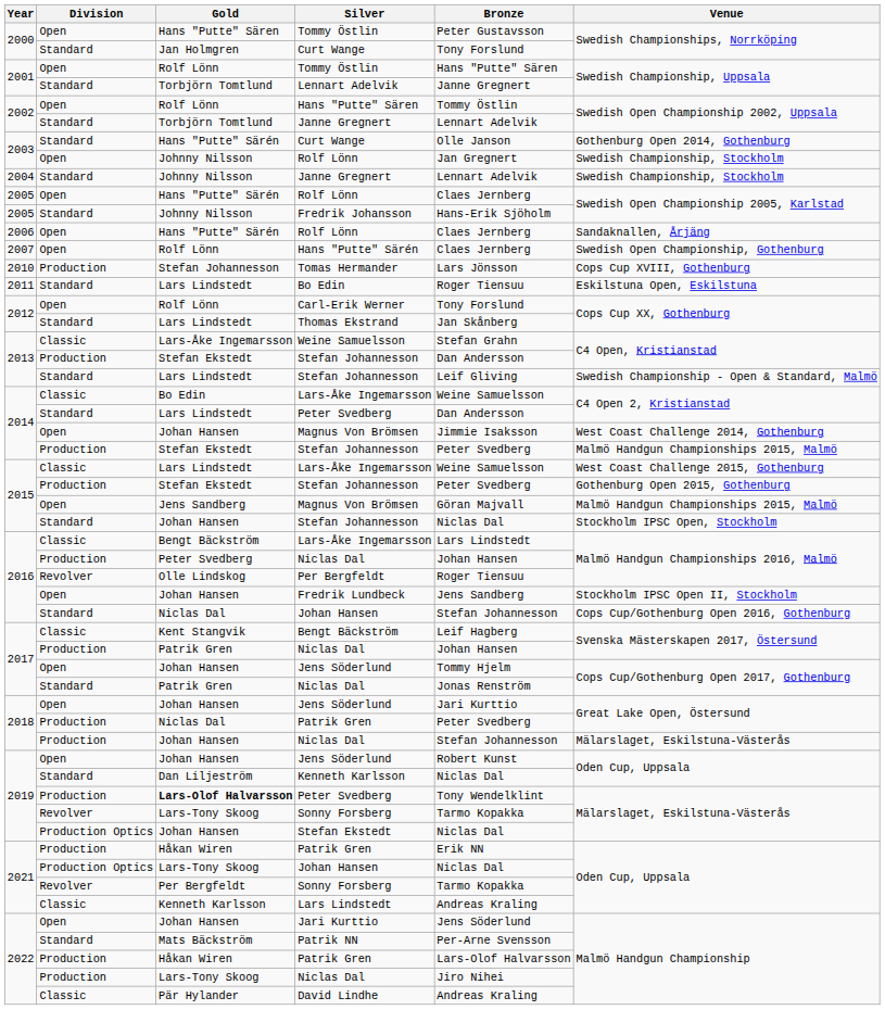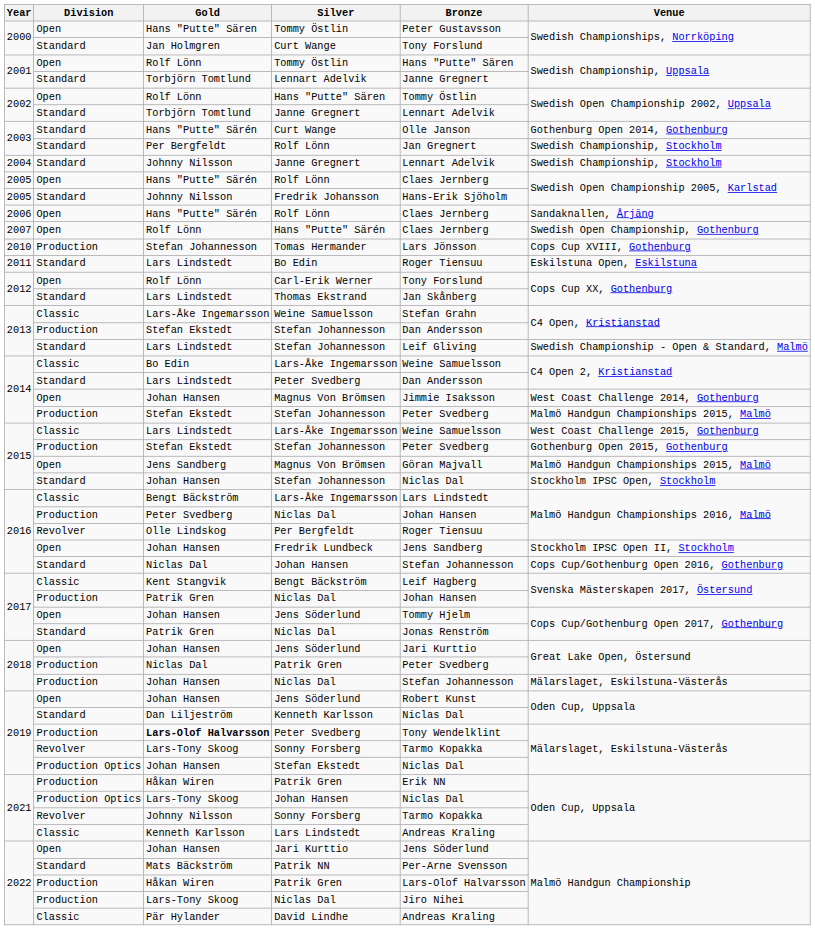 <table class="wikitable sortable" style="text-align: left;">
 <tr>
 <th>Year</th>
 <th>Division</th>
 <th> Gold</th>
 <th> Silver</th>
 <th> Bronze</th>
 <th>Venue</th>
 </tr>
 <tr>
 <td rowspan="2">2000</td>
 <td>Open</td>
 <td>Hans "Putte" Sären</td>
 <td>Tommy Östlin</td>
 <td>Peter Gustavsson</td>
 <td rowspan="2">Swedish Championships, <a href='#'>Norrköping</a></td>
 </tr>
 <tr>
 <td>Standard</td>
 <td>Jan Holmgren</td>
 <td>Curt Wange</td>
 <td>Tony Forslund</td>
 </tr>
 <tr>
 <td rowspan="2">2001</td>
 <td>Open</td>
 <td>Rolf Lönn</td>
 <td>Tommy Östlin</td>
 <td>Hans "Putte" Sären</td>
 <td rowspan="2">Swedish Championship, <a href='#'>Uppsala</a></td>
 </tr>
 <tr>
 <td>Standard</td>
 <td>Torbjörn Tomtlund</td>
 <td>Lennart Adelvik</td>
 <td>Janne Gregnert</td>
 </tr>
 <tr>
 <td rowspan="2">2002</td>
 <td>Open</td>
 <td>Rolf Lönn</td>
 <td>Hans "Putte" Sären</td>
 <td>Tommy Östlin</td>
 <td rowspan="2">Swedish Open Championship 2002, <a href='#'>Uppsala</a></td>
 </tr>
 <tr>
 <td>Standard</td>
 <td>Torbjörn Tomtlund</td>
 <td>Janne Gregnert</td>
 <td>Lennart Adelvik</td>
 </tr>
 <tr>
 <td rowspan="2">2003</td>
 <td>Standard</td>
 <td>Hans "Putte" Särén</td>
 <td>Curt Wange</td>
 <td>Olle Janson</td>
 <td>Gothenburg Open 2014, <a href='#'>Gothenburg</a></td>
 </tr>
 <tr>
-<td>Open</td>
-<td>Johnny Nilsson</td>
+<td>Standard</td>
+<td>Per Bergfeldt</td>
 <td>Rolf Lönn</td>
 <td>Jan Gregnert</td>
 <td>Swedish Championship, <a href='#'>Stockholm</a></td>
 </tr>
 <tr>
 <td>2004</td>
 <td>Standard</td>
 <td>Johnny Nilsson</td>
 <td>Janne Gregnert</td>
 <td>Lennart Adelvik</td>
 <td>Swedish Championship, <a href='#'>Stockholm</a></td>
 </tr>
 <tr>
 <td>2005</td>
 <td>Open</td>
 <td>Hans "Putte" Särén</td>
 <td>Rolf Lönn</td>
 <td>Claes Jernberg</td>
 <td rowspan="2">Swedish Open Championship 2005, <a href='#'>Karlstad</a></td>
 </tr>
 <tr>
 <td>2005</td>
 <td>Standard</td>
 <td>Johnny Nilsson</td>
 <td>Fredrik Johansson</td>
 <td>Hans-Erik Sjöholm</td>
 </tr>
 <tr>
 <td>2006</td>
 <td>Open</td>
 <td>Hans "Putte" Särén</td>
 <td>Rolf Lönn</td>
 <td>Claes Jernberg</td>
 <td>Sandaknallen, <a href='#'>Årjäng</a></td>
 </tr>
 <tr>
 <td>2007</td>
 <td>Open</td>
 <td>Rolf Lönn</td>
 <td>Hans "Putte" Särén</td>
 <td>Claes Jernberg</td>
 <td>Swedish Open Championship, <a href='#'>Gothenburg</a></td>
 </tr>
 <tr>
 <td>2010</td>
 <td>Production</td>
 <td>Stefan Johannesson</td>
 <td>Tomas Hermander</td>
 <td>Lars Jönsson</td>
 <td>Cops Cup XVIII, <a href='#'>Gothenburg</a></td>
 </tr>
 <tr>
 <td>2011</td>
 <td>Standard</td>
 <td>Lars Lindstedt</td>
 <td>Bo Edin</td>
 <td>Roger Tiensuu</td>
 <td>Eskilstuna Open, <a href='#'>Eskilstuna</a></td>
 </tr>
 <tr>
 <td rowspan="2">2012</td>
 <td>Open</td>
 <td>Rolf Lönn</td>
 <td>Carl-Erik Werner</td>
 <td>Tony Forslund</td>
 <td rowspan="2">Cops Cup XX, <a href='#'>Gothenburg</a></td>
 </tr>
 <tr>
 <td>Standard</td>
 <td>Lars Lindstedt</td>
 <td>Thomas Ekstrand</td>
 <td>Jan Skånberg</td>
 </tr>
 <tr>
 <td rowspan="3">2013</td>
 <td>Classic</td>
 <td>Lars-Åke Ingemarsson</td>
 <td>Weine Samuelsson</td>
 <td>Stefan Grahn</td>
 <td rowspan="2">C4 Open, <a href='#'>Kristianstad</a></td>
 </tr>
 <tr>
 <td>Production</td>
 <td>Stefan Ekstedt</td>
 <td>Stefan Johannesson</td>
 <td>Dan Andersson</td>
 </tr>
 <tr>
 <td>Standard</td>
 <td>Lars Lindstedt</td>
 <td>Stefan Johannesson</td>
 <td>Leif Gliving</td>
 <td>Swedish Championship - Open & Standard, <a href='#'>Malmö</a></td>
 </tr>
 <tr>
 <td rowspan="4">2014</td>
 <td>Classic</td>
 <td>Bo Edin</td>
 <td>Lars-Åke Ingemarsson</td>
 <td>Weine Samuelsson</td>
 <td rowspan="2">C4 Open 2, <a href='#'>Kristianstad</a></td>
 </tr>
 <tr>
 <td>Standard</td>
 <td>Lars Lindstedt</td>
 <td>Peter Svedberg</td>
 <td>Dan Andersson</td>
 </tr>
 <tr>
 <td>Open</td>
 <td>Johan Hansen</td>
 <td>Magnus Von Brömsen</td>
 <td>Jimmie Isaksson</td>
 <td>West Coast Challenge 2014, <a href='#'>Gothenburg</a></td>
 </tr>
 <tr>
 <td>Production</td>
 <td>Stefan Ekstedt</td>
 <td>Stefan Johannesson</td>
 <td>Peter Svedberg</td>
 <td>Malmö Handgun Championships 2015, <a href='#'>Malmö</a></td>
 </tr>
 <tr>
 <td rowspan="4">2015</td>
 <td>Classic</td>
 <td>Lars Lindstedt</td>
 <td>Lars-Åke Ingemarsson</td>
 <td>Weine Samuelsson</td>
 <td>West Coast Challenge 2015, <a href='#'>Gothenburg</a></td>
 </tr>
 <tr>
 <td>Production</td>
 <td>Stefan Ekstedt</td>
 <td>Stefan Johannesson</td>
 <td>Peter Svedberg</td>
 <td>Gothenburg Open 2015, <a href='#'>Gothenburg</a></td>
 </tr>
 <tr>
 <td>Open</td>
 <td>Jens Sandberg</td>
 <td>Magnus Von Brömsen</td>
 <td>Göran Majvall</td>
 <td>Malmö Handgun Championships 2015, <a href='#'>Malmö</a></td>
 </tr>
 <tr>
 <td>Standard</td>
 <td>Johan Hansen</td>
 <td>Stefan Johannesson</td>
 <td>Niclas Dal</td>
 <td>Stockholm IPSC Open, <a href='#'>Stockholm</a></td>
 </tr>
 <tr>
 <td rowspan="5">2016</td>
 <td>Classic</td>
 <td>Bengt  Bäckström</td>
 <td>Lars-Åke Ingemarsson</td>
 <td>Lars Lindstedt</td>
 <td rowspan="3">Malmö Handgun Championships 2016, <a href='#'>Malmö</a></td>
 </tr>
 <tr>
 <td>Production</td>
 <td>Peter Svedberg</td>
 <td>Niclas Dal</td>
 <td>Johan Hansen</td>
 </tr>
 <tr>
 <td>Revolver</td>
 <td>Olle Lindskog</td>
 <td>Per Bergfeldt</td>
 <td>Roger Tiensuu</td>
 </tr>
 <tr>
 <td>Open</td>
 <td>Johan Hansen</td>
 <td>Fredrik Lundbeck</td>
 <td>Jens Sandberg</td>
 <td>Stockholm IPSC Open II, <a href='#'>Stockholm</a></td>
 </tr>
 <tr>
 <td>Standard</td>
 <td>Niclas Dal</td>
 <td>Johan Hansen</td>
 <td>Stefan Johannesson</td>
 <td>Cops Cup/Gothenburg Open 2016, <a href='#'>Gothenburg</a></td>
 </tr>
 <tr>
 <td rowspan="4">2017</td>
 <td>Classic</td>
 <td>Kent Stangvik</td>
 <td>Bengt Bäckström</td>
 <td>Leif Hagberg</td>
 <td rowspan="2">Svenska Mästerskapen 2017, <a href='#'>Östersund</a></td>
 </tr>
 <tr>
 <td>Production</td>
 <td>Patrik Gren</td>
 <td>Niclas Dal</td>
 <td>Johan Hansen</td>
 </tr>
 <tr>
 <td>Open</td>
 <td>Johan Hansen</td>
 <td>Jens Söderlund</td>
 <td>Tommy Hjelm</td>
 <td rowspan="2">Cops Cup/Gothenburg Open 2017, <a href='#'>Gothenburg</a></td>
 </tr>
 <tr>
 <td>Standard</td>
 <td>Patrik Gren</td>
 <td>Niclas Dal</td>
 <td>Jonas Renström</td>
 </tr>
 <tr>
 <td rowspan="3">2018</td>
 <td>Open</td>
 <td>Johan Hansen</td>
 <td>Jens Söderlund</td>
 <td>Jari Kurttio</td>
 <td rowspan="2">Great Lake Open, Östersund</td>
 </tr>
 <tr>
 <td>Production</td>
 <td>Niclas Dal</td>
 <td>Patrik Gren</td>
 <td>Peter Svedberg</td>
 </tr>
 <tr>
 <td>Production</td>
 <td>Johan Hansen</td>
 <td>Niclas Dal</td>
 <td>Stefan Johannesson</td>
 <td>Mälarslaget, Eskilstuna-Västerås</td>
 </tr>
 <tr>
 <td rowspan="5">2019</td>
 <td>Open</td>
 <td>Johan Hansen</td>
 <td>Jens Söderlund</td>
 <td>Robert Kunst</td>
 <td rowspan="2">Oden Cup, Uppsala</td>
 </tr>
 <tr>
 <td>Standard</td>
 <td>Dan Liljeström</td>
 <td>Kenneth Karlsson</td>
 <td>Niclas Dal</td>
 </tr>
 <tr>
 <td>Production</td>
 <td><strong>Lars-Olof Halvarsson</strong></td>
 <td>Peter Svedberg</td>
 <td>Tony Wendelklint</td>
 <td rowspan="3">Mälarslaget, Eskilstuna-Västerås</td>
 </tr>
 <tr>
 <td>Revolver</td>
 <td>Lars-Tony Skoog</td>
 <td>Sonny Forsberg</td>
 <td>Tarmo Kopakka</td>
 </tr>
 <tr>
 <td>Production Optics</td>
 <td>Johan Hansen</td>
 <td>Stefan Ekstedt</td>
 <td>Niclas Dal</td>
 </tr>
 <tr>
 <td rowspan="4">2021</td>
 <td>Production</td>
 <td>Håkan Wiren</td>
 <td>Patrik Gren</td>
 <td>Erik NN</td>
 <td rowspan="4">Oden Cup, Uppsala</td>
 </tr>
 <tr>
 <td>Production Optics</td>
 <td>Lars-Tony Skoog</td>
 <td>Johan Hansen</td>
 <td>Niclas Dal</td>
 </tr>
 <tr>
 <td>Revolver</td>
-<td>Per Bergfeldt</td>
+<td>Johnny Nilsson</td>
 <td>Sonny Forsberg</td>
 <td>Tarmo Kopakka</td>
 </tr>
 <tr>
 <td>Classic</td>
 <td>Kenneth Karlsson</td>
 <td>Lars Lindstedt</td>
 <td>Andreas Kraling</td>
 </tr>
 <tr>
 <td rowspan="5">2022</td>
 <td>Open</td>
 <td>Johan Hansen</td>
 <td>Jari Kurttio</td>
 <td>Jens Söderlund</td>
 <td rowspan="5">Malmö Handgun Championship</td>
 </tr>
 <tr>
 <td>Standard</td>
 <td>Mats Bäckström</td>
 <td>Patrik NN</td>
 <td>Per-Arne Svensson</td>
 </tr>
 <tr>
 <td>Production</td>
 <td>Håkan Wiren</td>
 <td>Patrik Gren</td>
 <td>Lars-Olof Halvarsson</td>
 </tr>
 <tr>
 <td>Production</td>
 <td>Lars-Tony Skoog</td>
 <td>Niclas Dal</td>
 <td>Jiro Nihei</td>
 </tr>
 <tr>
 <td>Classic</td>
 <td>Pär Hylander</td>
 <td>David Lindhe</td>
 <td>Andreas Kraling</td>
 </tr>
 </table>
